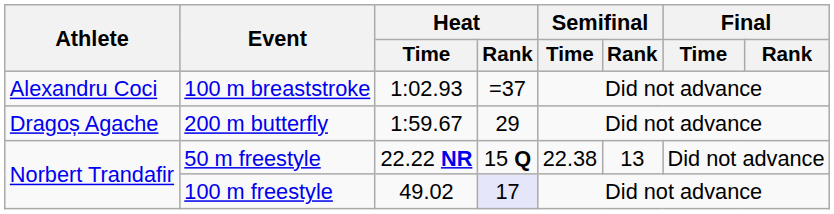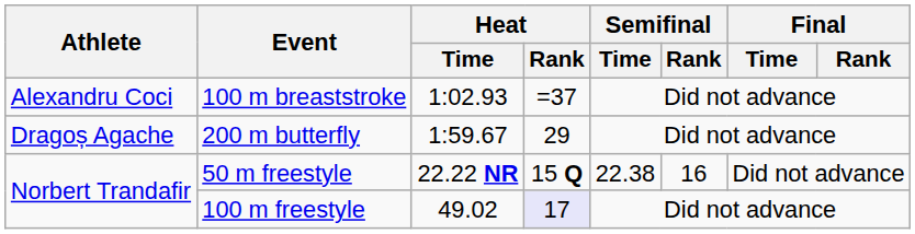 <table class=wikitable style="font-size:90%">
 <tr>
 <th rowspan=2>Athlete</th>
 <th rowspan=2>Event</th>
 <th colspan="2">Heat</th>
 <th colspan="2">Semifinal</th>
 <th colspan="2">Final</th>
 </tr>
 <tr style="font-size:95%">
 <th>Time</th>
 <th>Rank</th>
 <th>Time</th>
 <th>Rank</th>
 <th>Time</th>
 <th>Rank</th>
 </tr>
 <tr align=center>
 <td align=left><a href='#'>Alexandru Coci</a></td>
 <td align=left><a href='#'>100 m breaststroke</a></td>
 <td>1:02.93</td>
 <td>=37</td>
 <td colspan=4>Did not advance</td>
 </tr>
 <tr align=center>
 <td align=left><a href='#'>Dragoș Agache</a></td>
 <td align=left><a href='#'>200 m butterfly</a></td>
 <td>1:59.67</td>
 <td>29</td>
 <td colspan=4>Did not advance</td>
 </tr>
 <tr align=center>
 <td align=left rowspan=2><a href='#'>Norbert Trandafir</a></td>
 <td align=left><a href='#'>50 m freestyle</a></td>
 <td>22.22 <strong><a href='#'>NR</a></strong></td>
 <td>15 <strong>Q</strong></td>
 <td>22.38</td>
-<td>13</td>
+<td>16</td>
 <td colspan=2>Did not advance</td>
 </tr>
 <tr align=center>
 <td align=left><a href='#'>100 m freestyle</a></td>
 <td>49.02</td>
 <td style="background: lavender;">17</td>
 <td colspan=4>Did not advance</td>
 </tr>
 </table>
